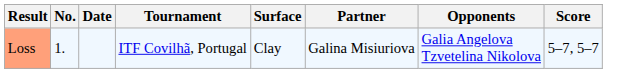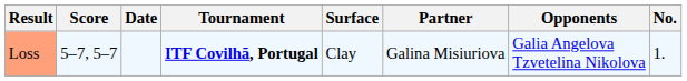 <table class="sortable wikitable" style=font-size:97%>
 <tr>
 <th>Result</th>
-<th>No.</th>
+<th>Score</th>
 <th>Date</th>
 <th>Tournament</th>
 <th>Surface</th>
 <th>Partner</th>
 <th>Opponents</th>
-<th>Score</th>
+<th>No.</th>
 </tr>
 <tr style="background:#f0f8ff;">
 <td style="background:#ffa07a;">Loss</td>
-<td>1.</td>
+<td>5–7, 5–7</td>
 <td></td>
-<td style="background:#f0f8ff;"><a href='#'>ITF Covilhã</a>, Portugal</td>
+<td style="background:#f0f8ff;"><strong><a href='#'>ITF Covilhã</a>, Portugal</strong></td>
 <td>Clay</td>
 <td> Galina Misiuriova</td>
 <td> <a href='#'>Galia Angelova</a> <br>  <a href='#'>Tzvetelina Nikolova</a></td>
-<td>5–7, 5–7</td>
+<td>1.</td>
 </tr>
 </table>
